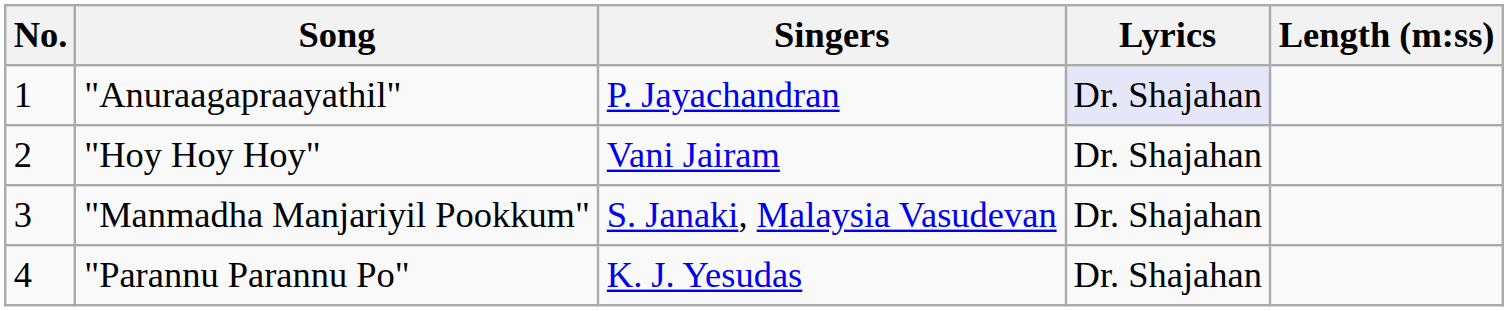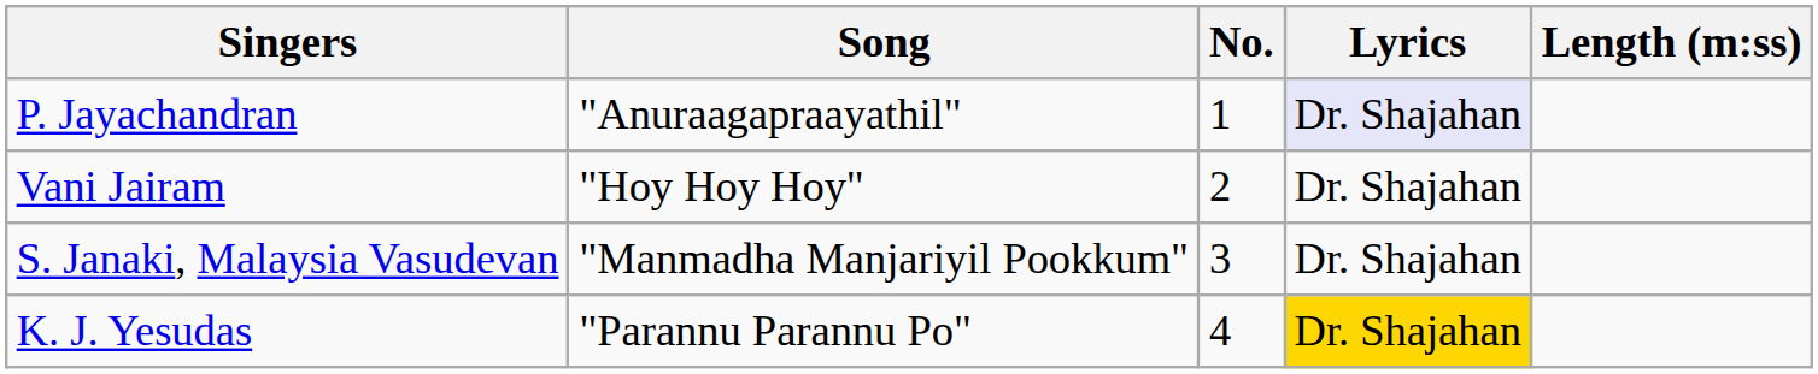 <table class="wikitable" style="font-size:95%;">
 <tr>
+<th>Singers</th>
+<th>Song</th>
 <th>No.</th>
-<th>Song</th>
-<th>Singers</th>
 <th>Lyrics</th>
 <th>Length (m:ss)</th>
 </tr>
 <tr>
+<td><a href='#'>P. Jayachandran</a></td>
+<td>"Anuraagapraayathil"</td>
 <td>1</td>
-<td>"Anuraagapraayathil"</td>
-<td><a href='#'>P. Jayachandran</a></td>
 <td style="background: lavender;">Dr. Shajahan</td>
 <td></td>
 </tr>
 <tr>
+<td><a href='#'>Vani Jairam</a></td>
+<td>"Hoy Hoy Hoy"</td>
 <td>2</td>
-<td>"Hoy Hoy Hoy"</td>
-<td><a href='#'>Vani Jairam</a></td>
 <td>Dr. Shajahan</td>
 <td></td>
 </tr>
 <tr>
+<td><a href='#'>S. Janaki</a>, <a href='#'>Malaysia Vasudevan</a></td>
+<td>"Manmadha Manjariyil Pookkum"</td>
 <td>3</td>
-<td>"Manmadha Manjariyil Pookkum"</td>
-<td><a href='#'>S. Janaki</a>, <a href='#'>Malaysia Vasudevan</a></td>
 <td>Dr. Shajahan</td>
 <td></td>
 </tr>
 <tr>
+<td><a href='#'>K. J. Yesudas</a></td>
+<td>"Parannu Parannu Po"</td>
 <td>4</td>
-<td>"Parannu Parannu Po"</td>
-<td><a href='#'>K. J. Yesudas</a></td>
-<td>Dr. Shajahan</td>
+<td style="background: gold;">Dr. Shajahan</td>
 <td></td>
 </tr>
 </table>
